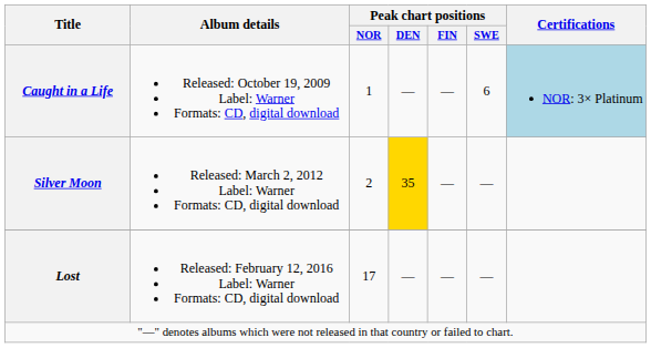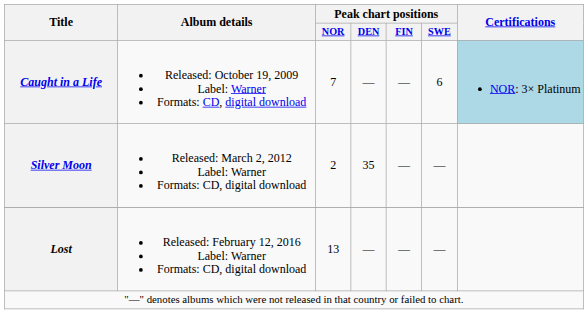 <table class="wikitable plainrowheaders" style="text-align:center;" border="1">
 <tr>
 <th scope="col" rowspan="2" style="width:9em;">Title</th>
 <th scope="col" rowspan="2" style="width:16em;">Album details</th>
 <th scope="col" colspan="4">Peak chart positions</th>
 <th scope="col" rowspan="2"><a href='#'>Certifications</a></th>
 </tr>
 <tr>
 <th scope="col" style="width:3em;font-size:85%;"><a href='#'>NOR</a><br></th>
 <th scope="col" style="width:3em;font-size:85%;"><a href='#'>DEN</a><br></th>
 <th scope="col" style="width:3em;font-size:85%;"><a href='#'>FIN</a><br></th>
 <th scope="col" style="width:3em;font-size:85%;"><a href='#'>SWE</a><br></th>
 </tr>
 <tr>
 <th scope="row"><em><a href='#'>Caught in a Life</a></em></th>
 <td><br><ul><li>Released: October 19, 2009</li><li>Label: <a href='#'>Warner</a></li><li>Formats: <a href='#'>CD</a>, <a href='#'>digital download</a></li></ul></td>
-<td>1</td>
+<td>7</td>
 <td>—</td>
 <td>—</td>
 <td>6</td>
 <td style="background: lightblue;"><br><ul><li><a href='#'>NOR</a>: 3× Platinum</li></ul></td>
 </tr>
 <tr>
 <th scope="row"><em><a href='#'>Silver Moon</a></em></th>
 <td><br><ul><li>Released: March 2, 2012</li><li>Label: Warner</li><li>Formats: CD, digital download</li></ul></td>
 <td>2</td>
-<td style="background: gold;">35</td>
+<td>35</td>
 <td>—</td>
 <td>—</td>
 <td></td>
 </tr>
 <tr>
 </tr>
 <tr>
 <th scope="row"><em>Lost</em></th>
 <td><br><ul><li>Released: February 12, 2016</li><li>Label: Warner</li><li>Formats: CD, digital download</li></ul></td>
-<td>17</td>
+<td>13</td>
 <td>—</td>
 <td>—</td>
 <td>—</td>
 <td></td>
 </tr>
 <tr>
 <td colspan="14" style="font-size:90%;">"—" denotes albums which were not released in that country or failed to chart.</td>
 </tr>
 </table>
